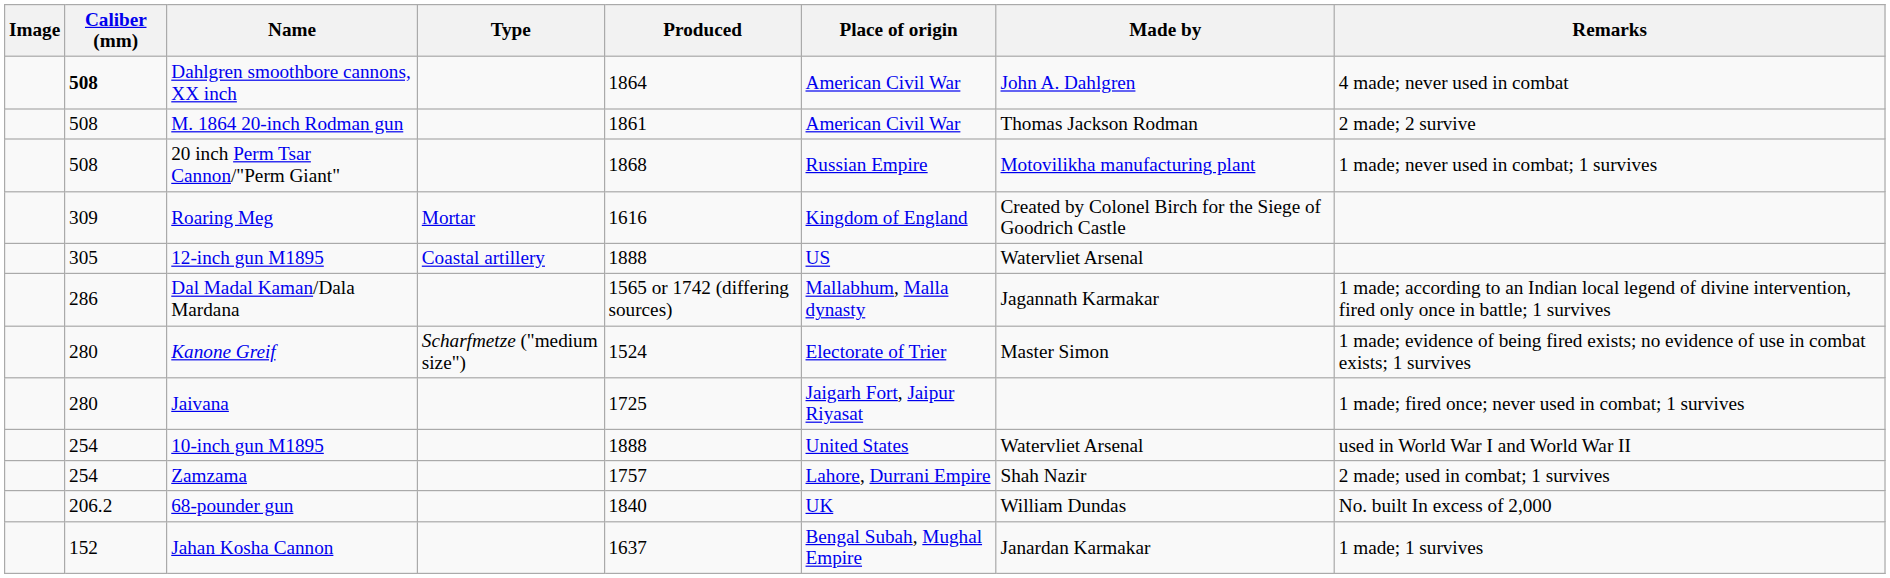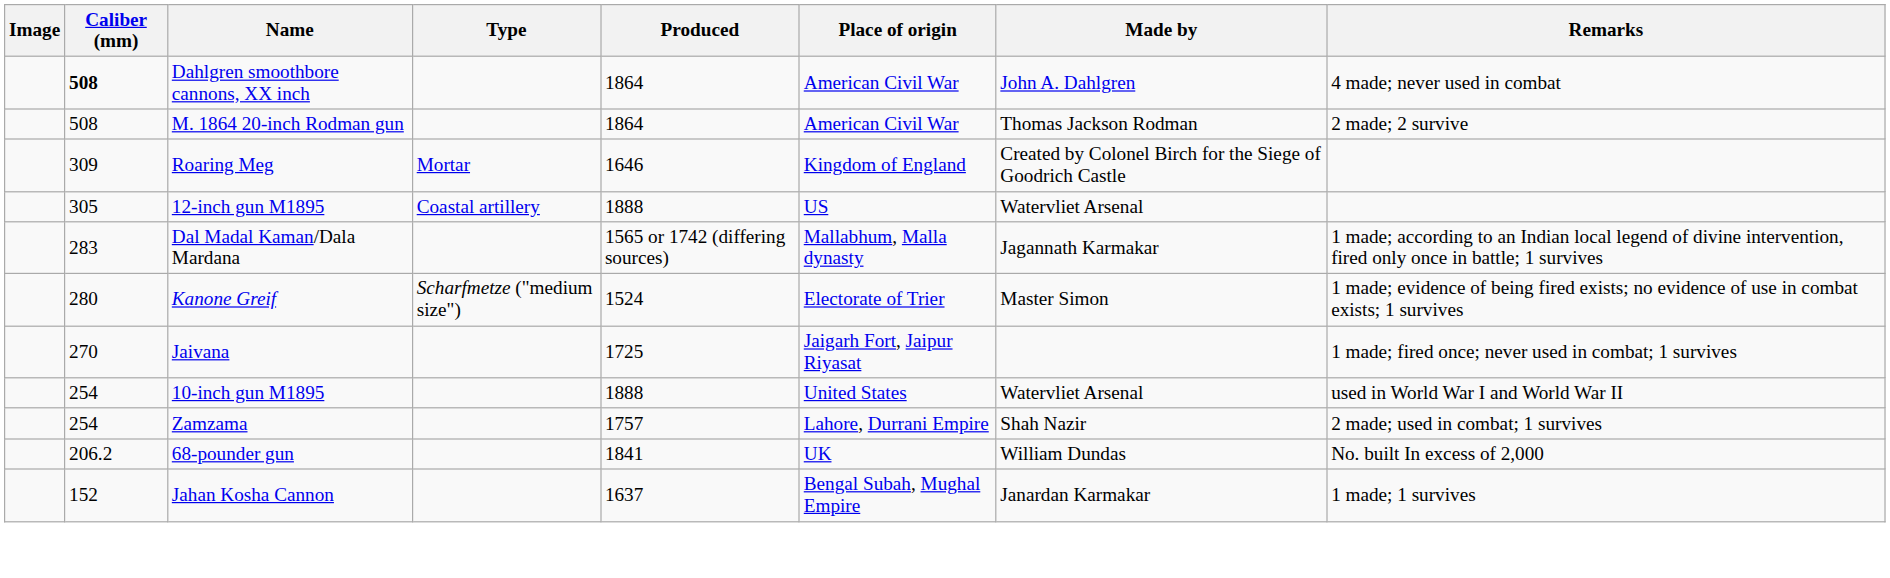 <table class="wikitable sortable">
 <tr class="hintergrundfarbe6">
 <th>Image</th>
 <th><a href='#'>Caliber</a> (mm)</th>
 <th>Name</th>
 <th>Type</th>
 <th>Produced</th>
 <th>Place of origin</th>
 <th>Made by</th>
 <th>Remarks</th>
 </tr>
 <tr>
 <td></td>
 <td><strong>508</strong></td>
 <td><a href='#'>Dahlgren smoothbore cannons, XX inch</a></td>
 <td></td>
 <td>1864</td>
 <td><a href='#'>American Civil War</a></td>
 <td><a href='#'>John A. Dahlgren</a></td>
 <td>4 made; never used in combat</td>
 </tr>
 <tr>
 <td></td>
 <td>508</td>
 <td><a href='#'>M. 1864 20-inch Rodman gun</a></td>
 <td></td>
-<td>1861</td>
+<td>1864</td>
 <td><a href='#'>American Civil War</a></td>
 <td>Thomas Jackson Rodman</td>
 <td>2 made; 2 survive</td>
 </tr>
 <tr>
 <td></td>
-<td>508</td>
-<td>20 inch <a href='#'>Perm Tsar Cannon</a>/"Perm Giant"</td>
-<td></td>
-<td>1868</td>
-<td><a href='#'>Russian Empire</a></td>
-<td><a href='#'>Motovilikha manufacturing plant</a></td>
-<td>1 made; never used in combat; 1 survives</td>
-</tr>
-<tr>
-<td></td>
 <td>309</td>
 <td><a href='#'>Roaring Meg</a></td>
 <td><a href='#'>Mortar</a></td>
-<td>1616</td>
+<td>1646</td>
 <td><a href='#'>Kingdom of England</a></td>
 <td>Created by Colonel Birch for the Siege of Goodrich Castle</td>
 <td></td>
 </tr>
 <tr>
 <td></td>
 <td>305</td>
 <td><a href='#'>12-inch gun M1895</a></td>
 <td><a href='#'>Coastal artillery</a></td>
 <td>1888</td>
 <td><a href='#'>US</a></td>
 <td>Watervliet Arsenal</td>
 <td></td>
 </tr>
 <tr>
 <td></td>
-<td>286</td>
+<td>283</td>
 <td><a href='#'>Dal Madal Kaman</a>/Dala Mardana</td>
 <td></td>
 <td>1565 or 1742 (differing sources)</td>
 <td><a href='#'>Mallabhum</a>, <a href='#'>Malla dynasty</a></td>
 <td>Jagannath Karmakar</td>
 <td>1 made; according to an Indian local legend of divine intervention, fired only once in battle; 1 survives</td>
 </tr>
 <tr>
 <td></td>
 <td>280</td>
 <td><em><a href='#'>Kanone Greif</a></em></td>
 <td><em>Scharfmetze</em> ("medium size")</td>
 <td>1524</td>
 <td><a href='#'>Electorate of Trier</a></td>
 <td>Master Simon</td>
 <td>1 made; evidence of being fired exists; no evidence of use in combat exists; 1 survives</td>
 </tr>
 <tr>
 <td></td>
-<td>280</td>
+<td>270</td>
 <td><a href='#'>Jaivana</a></td>
 <td></td>
 <td>1725</td>
 <td><a href='#'>Jaigarh Fort</a>, <a href='#'>Jaipur Riyasat</a></td>
 <td></td>
 <td>1 made; fired once; never used in combat; 1 survives</td>
 </tr>
 <tr>
 <td></td>
 <td>254</td>
 <td><a href='#'>10-inch gun M1895</a></td>
 <td></td>
 <td>1888</td>
 <td><a href='#'>United States</a></td>
 <td>Watervliet Arsenal</td>
 <td>used in World War I and World War II</td>
 </tr>
 <tr>
 <td></td>
 <td>254</td>
 <td><a href='#'>Zamzama</a></td>
 <td></td>
 <td>1757</td>
 <td><a href='#'>Lahore</a>, <a href='#'>Durrani Empire</a></td>
 <td>Shah Nazir</td>
 <td>2 made; used in combat; 1 survives</td>
 </tr>
 <tr>
 <td></td>
 <td>206.2</td>
 <td><a href='#'>68-pounder gun</a></td>
 <td></td>
-<td>1840</td>
+<td>1841</td>
 <td><a href='#'>UK</a></td>
 <td>William Dundas</td>
 <td>No. built In excess of 2,000</td>
 </tr>
 <tr>
 <td></td>
 <td>152</td>
 <td><a href='#'>Jahan Kosha Cannon</a></td>
 <td></td>
 <td>1637</td>
 <td><a href='#'>Bengal Subah</a>, <a href='#'>Mughal Empire</a></td>
 <td>Janardan Karmakar</td>
 <td>1 made; 1 survives</td>
 </tr>
 </table>
